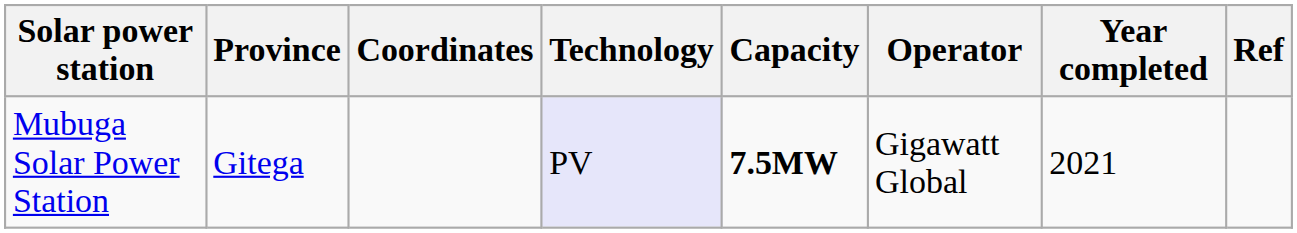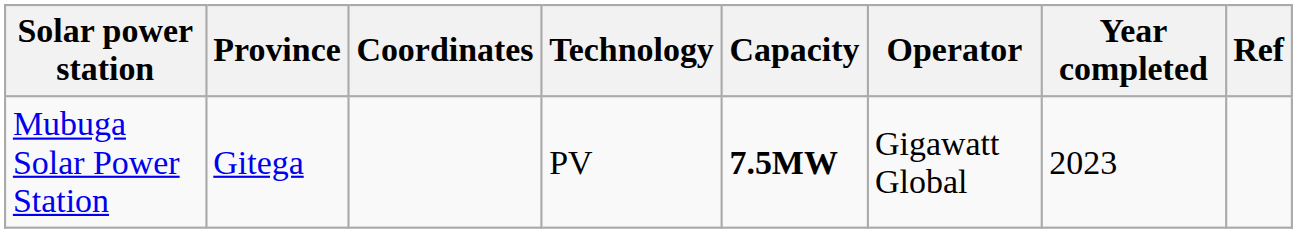 <table class="wikitable">
 <tr>
 <th>Solar power station</th>
 <th>Province</th>
 <th>Coordinates</th>
 <th>Technology</th>
 <th>Capacity</th>
 <th>Operator</th>
 <th>Year completed</th>
 <th>Ref</th>
 </tr>
 <tr>
 <td><a href='#'>Mubuga Solar Power Station</a></td>
 <td><a href='#'>Gitega</a></td>
 <td></td>
-<td style="background: lavender;">PV</td>
+<td>PV</td>
 <td><strong>7.5MW</strong></td>
 <td>Gigawatt Global</td>
-<td>2021</td>
+<td>2023</td>
 <td></td>
 </tr>
 </table>
